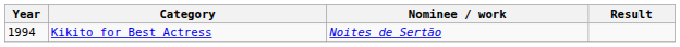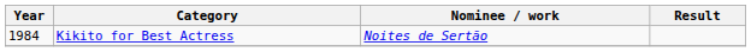 <table class=wikitable>
 <tr>
 <th Width=5%>Year</th>
 <th Width=32%>Category</th>
 <th Width=30%>Nominee / work</th>
 <th Width=10%>Result</th>
 </tr>
 <tr>
-<td>1994</td>
+<td>1984</td>
 <td><a href='#'>Kikito for Best Actress</a></td>
 <td><em><a href='#'>Noites de Sertão</a></em></td>
 <td></td>
 </tr>
 <tr>
 </tr>
 </table>
